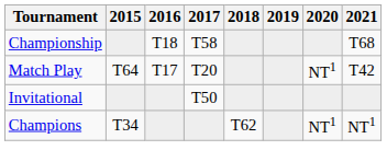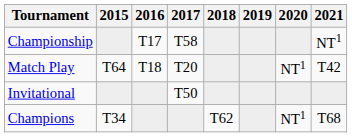 <table class="wikitable" style="text-align:center;">
 <tr>
 <th>Tournament</th>
 <th>2015</th>
 <th>2016</th>
 <th>2017</th>
 <th>2018</th>
 <th>2019</th>
 <th>2020</th>
 <th>2021</th>
 </tr>
 <tr>
 <td align="left"><a href='#'>Championship</a></td>
 <td style="background:#eeeeee;"></td>
-<td>T18</td>
+<td>T17</td>
 <td>T58</td>
 <td style="background:#eeeeee;"></td>
 <td style="background:#eeeeee;"></td>
 <td style="background:#eeeeee;"></td>
-<td>T68</td>
+<td>NT<sup>1</sup></td>
 </tr>
 <tr>
 <td align="left"><a href='#'>Match Play</a></td>
 <td>T64</td>
-<td>T17</td>
+<td>T18</td>
 <td>T20</td>
 <td style="background:#eeeeee;"></td>
 <td style="background:#eeeeee;"></td>
 <td>NT<sup>1</sup></td>
 <td>T42</td>
 </tr>
 <tr>
 <td align="left"><a href='#'>Invitational</a></td>
 <td style="background:#eeeeee;"></td>
 <td style="background:#eeeeee;"></td>
 <td>T50</td>
 <td style="background:#eeeeee;"></td>
 <td style="background:#eeeeee;"></td>
 <td style="background:#eeeeee;"></td>
 <td style="background:#eeeeee;"></td>
 </tr>
 <tr>
 <td align="left"><a href='#'>Champions</a></td>
 <td>T34</td>
 <td style="background:#eeeeee;"></td>
 <td style="background:#eeeeee;"></td>
 <td>T62</td>
 <td style="background:#eeeeee;"></td>
 <td>NT<sup>1</sup></td>
-<td>NT<sup>1</sup></td>
+<td>T68</td>
 </tr>
 </table>
